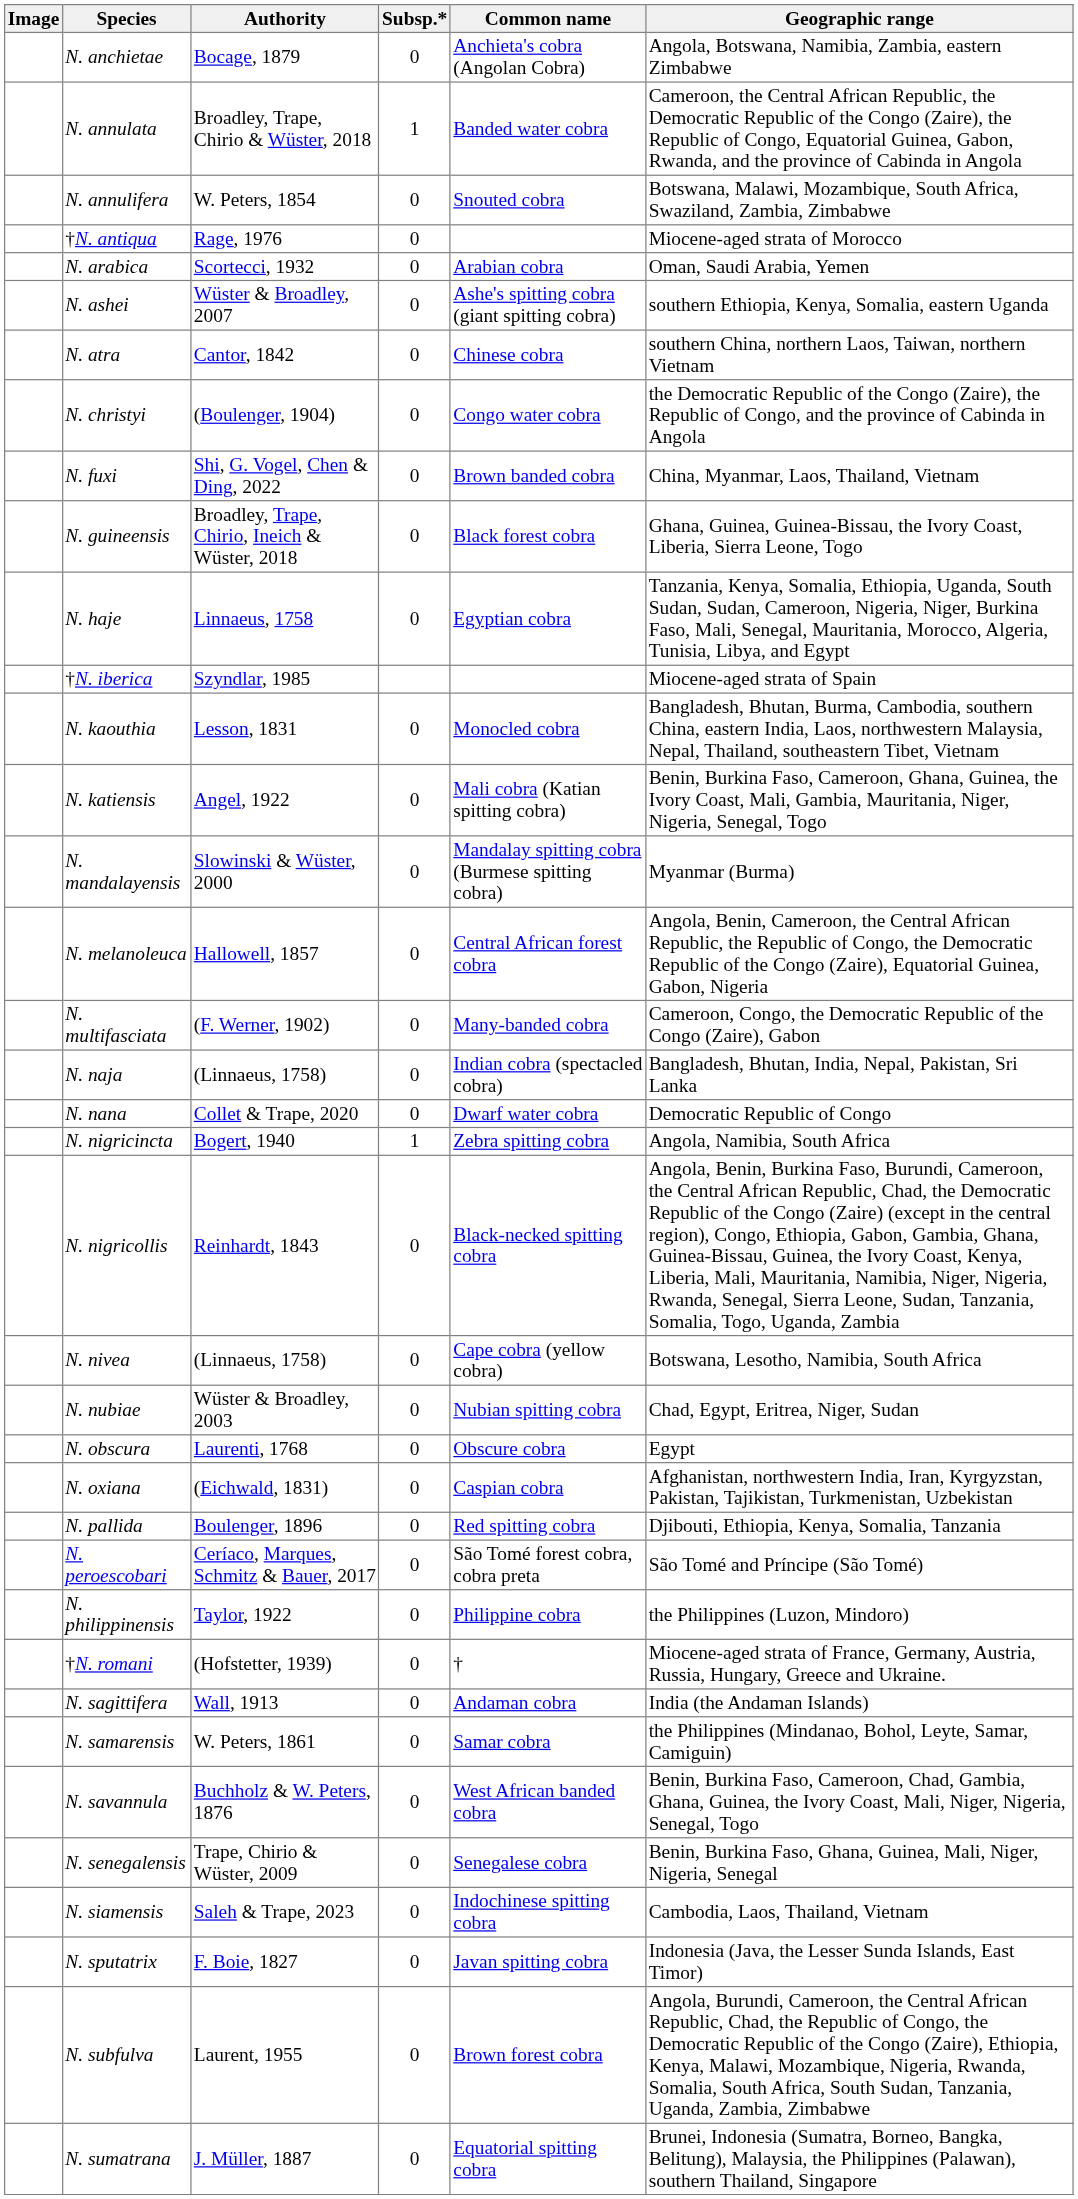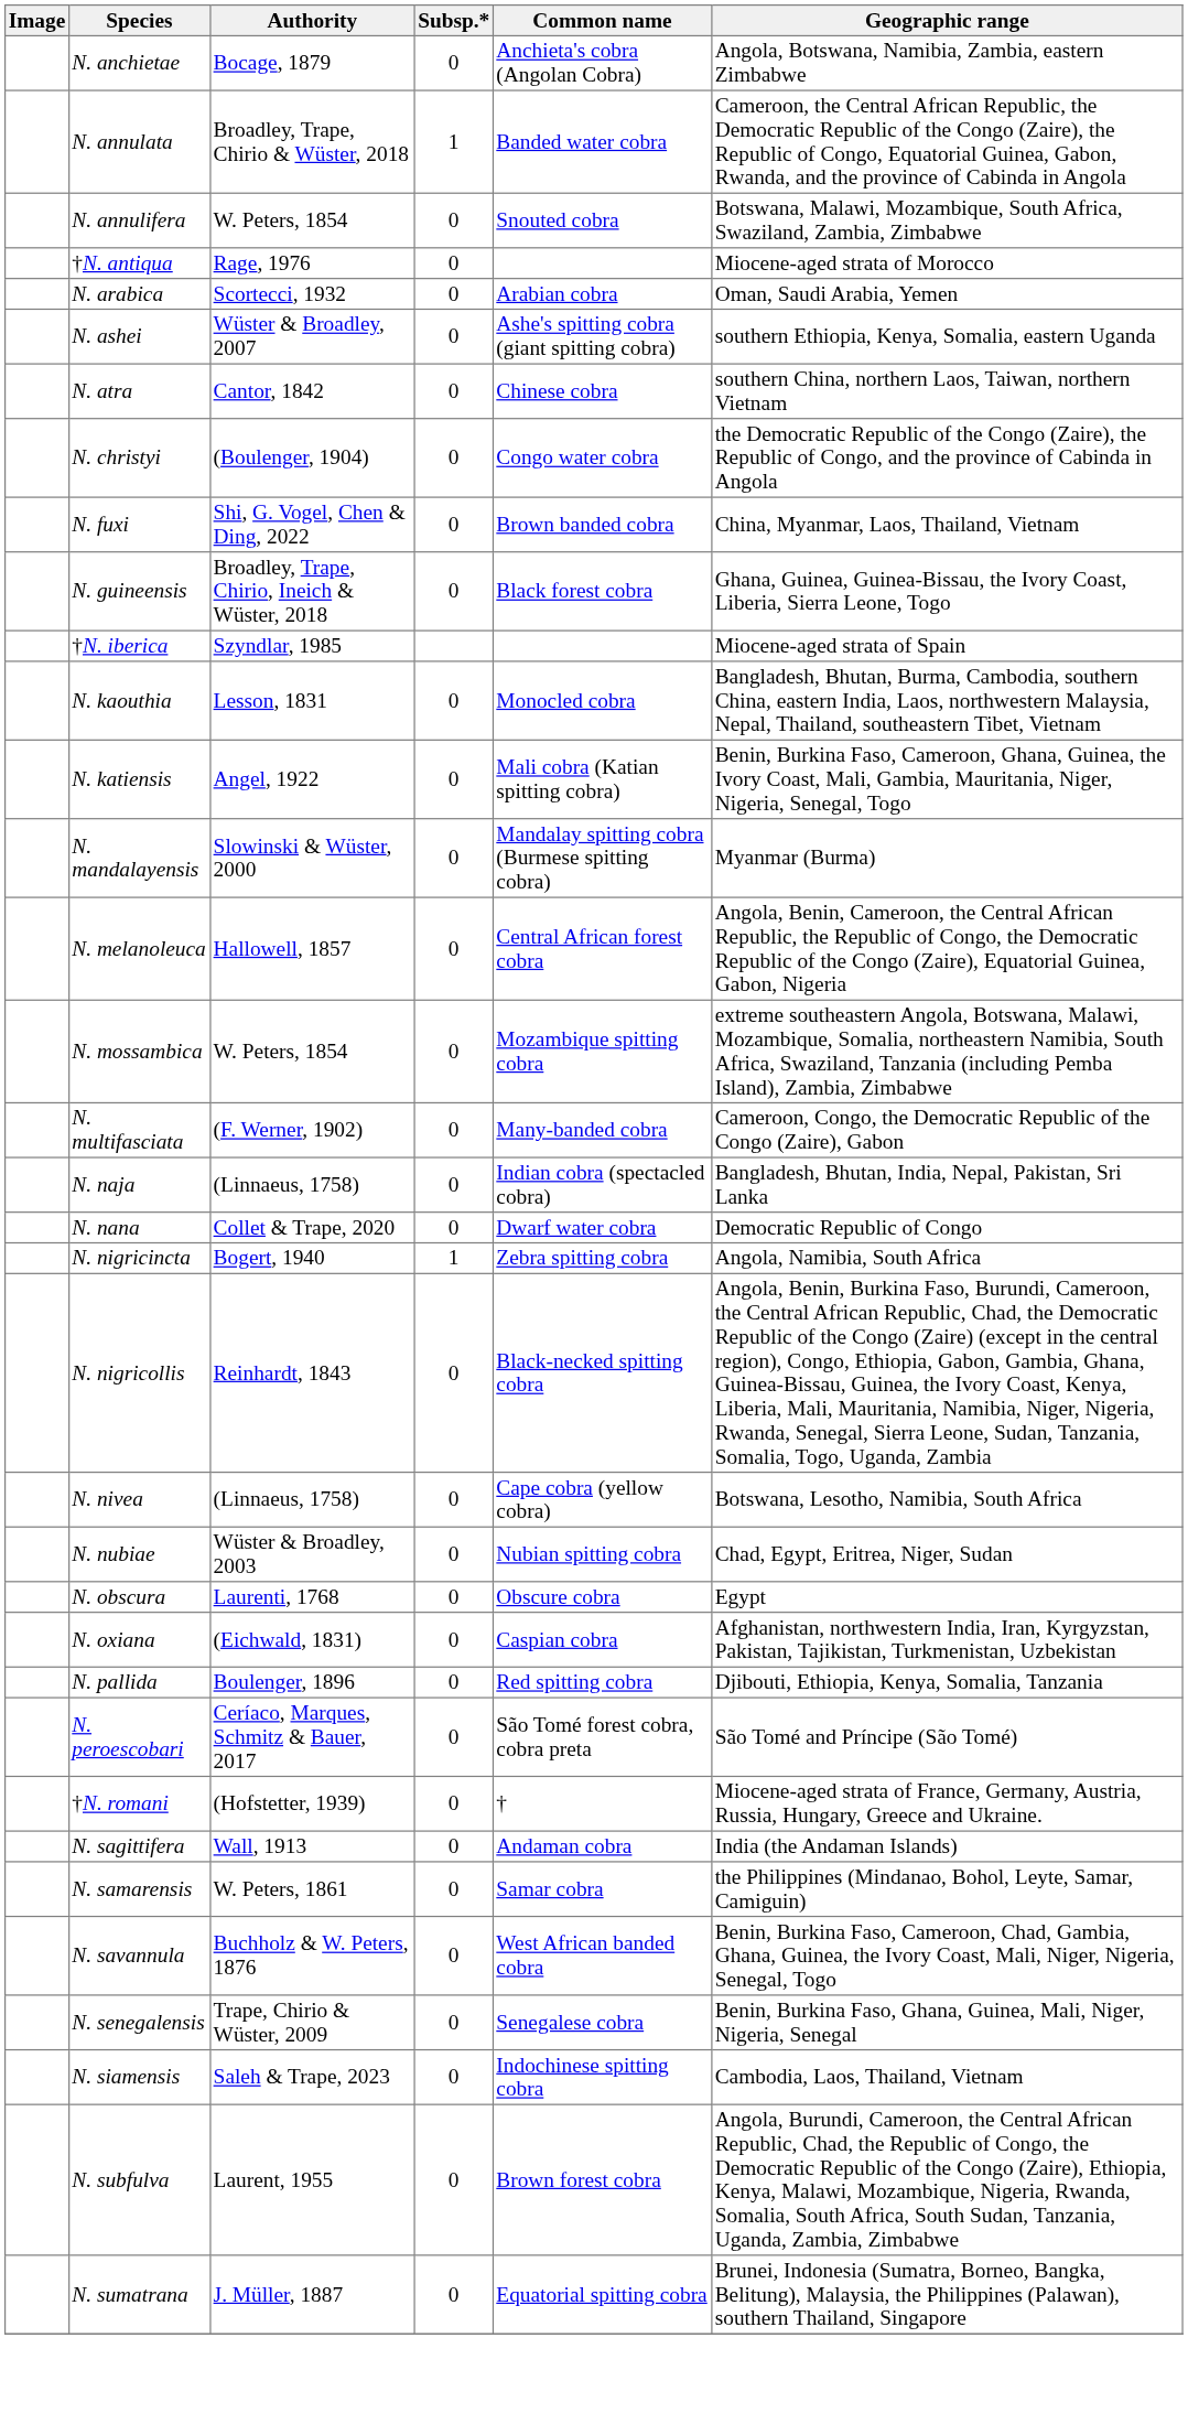 <table cellspacing=0 cellpadding=2 border=1 style="border-collapse: collapse;">
 <tr>
 <th bgcolor="#f0f0f0">Image</th>
 <th bgcolor="#f0f0f0">Species</th>
 <th bgcolor="#f0f0f0">Authority</th>
 <th bgcolor="#f0f0f0">Subsp.*</th>
 <th bgcolor="#f0f0f0">Common name</th>
 <th bgcolor="#f0f0f0">Geographic range</th>
 </tr>
 <tr>
 <td></td>
 <td Naja anchietae><em>N. anchietae</em></td>
 <td><a href='#'>Bocage</a>, 1879</td>
 <td align="center">0</td>
 <td><a href='#'>Anchieta's cobra</a> (Angolan Cobra)</td>
 <td style="width:40%">Angola, Botswana, Namibia, Zambia, eastern Zimbabwe</td>
 </tr>
 <tr>
 <td></td>
 <td Naja annulata><em>N. annulata</em></td>
 <td>Broadley, Trape, Chirio & <a href='#'>Wüster</a>, 2018</td>
 <td align="center">1</td>
 <td><a href='#'>Banded water cobra</a></td>
 <td>Cameroon, the Central African Republic, the Democratic Republic of the Congo (Zaire), the Republic of Congo, Equatorial Guinea, Gabon, Rwanda, and the province of Cabinda in Angola</td>
 </tr>
 <tr>
 <td></td>
 <td Naja annulifera><em>N. annulifera</em></td>
 <td>W. Peters, 1854</td>
 <td align="center">0</td>
 <td><a href='#'>Snouted cobra</a></td>
 <td style="width:40%">Botswana, Malawi, Mozambique, South Africa, Swaziland, Zambia, Zimbabwe</td>
 </tr>
 <tr>
 <td></td>
 <td Naja antiqua>†<em><a href='#'>N. antiqua</a></em></td>
 <td><a href='#'>Rage</a>, 1976</td>
 <td align="center">0</td>
 <td></td>
 <td style="width:40%">Miocene-aged strata of Morocco</td>
 </tr>
 <tr>
 <td></td>
 <td Naja arabica><em>N. arabica</em></td>
 <td><a href='#'>Scortecci</a>, 1932</td>
 <td align="center">0</td>
 <td><a href='#'>Arabian cobra</a></td>
 <td>Oman, Saudi Arabia, Yemen</td>
 </tr>
 <tr>
 <td></td>
 <td Naja ashei><em>N. ashei</em></td>
 <td><a href='#'>Wüster</a> & <a href='#'>Broadley</a>, 2007</td>
 <td align="center">0</td>
 <td><a href='#'>Ashe's spitting cobra</a> (giant spitting cobra)</td>
 <td>southern Ethiopia, Kenya, Somalia, eastern Uganda</td>
 </tr>
 <tr>
 <td></td>
 <td Naja atra><em>N. atra</em></td>
 <td><a href='#'>Cantor</a>, 1842</td>
 <td align="center">0</td>
 <td><a href='#'>Chinese cobra</a></td>
 <td>southern China, northern Laos, Taiwan, northern Vietnam</td>
 </tr>
 <tr>
 <td></td>
 <td Naja christyi><em>N. christyi</em></td>
 <td>(<a href='#'>Boulenger</a>, 1904)</td>
 <td align="center">0</td>
 <td><a href='#'>Congo water cobra</a></td>
 <td>the Democratic Republic of the Congo (Zaire), the Republic of Congo, and the province of Cabinda in Angola</td>
 </tr>
 <tr>
 <td></td>
 <td Naja fuxi><em>N. fuxi</em></td>
 <td><a href='#'>Shi</a>, <a href='#'>G. Vogel</a>, <a href='#'>Chen</a> & <a href='#'>Ding</a>, 2022</td>
 <td align="center">0</td>
 <td><a href='#'>Brown banded cobra</a></td>
 <td>China, Myanmar, Laos, Thailand, Vietnam</td>
 </tr>
 <tr>
 <td></td>
 <td Naja guineensis><em>N. guineensis</em></td>
 <td>Broadley, <a href='#'>Trape</a>, <a href='#'>Chirio</a>, <a href='#'>Ineich</a> & Wüster, 2018</td>
 <td align="center">0</td>
 <td><a href='#'>Black forest cobra</a></td>
 <td>Ghana, Guinea, Guinea-Bissau, the Ivory Coast, Liberia, Sierra Leone, Togo</td>
 </tr>
 <tr>
 <td></td>
-<td Naja haje><em>N. haje</em></td>
-<td><a href='#'>Linnaeus</a>, <a href='#'>1758</a></td>
-<td align="center">0</td>
-<td><a href='#'>Egyptian cobra</a></td>
-<td style="width:40%">Tanzania, Kenya, Somalia, Ethiopia, Uganda, South Sudan, Sudan, Cameroon, Nigeria, Niger, Burkina Faso, Mali, Senegal, Mauritania, Morocco, Algeria, Tunisia, Libya, and Egypt</td>
-</tr>
-<tr>
-<td></td>
 <td Naja iberica>†<em><a href='#'>N. iberica</a></em></td>
 <td><a href='#'>Szyndlar</a>, 1985</td>
 <td align="center"></td>
 <td></td>
 <td>Miocene-aged strata of Spain</td>
 </tr>
 <tr>
 <td></td>
 <td Naja kaouthia><em>N. kaouthia</em></td>
 <td><a href='#'>Lesson</a>, 1831</td>
 <td align="center">0</td>
 <td><a href='#'>Monocled cobra</a></td>
 <td>Bangladesh, Bhutan, Burma, Cambodia, southern China, eastern India, Laos, northwestern Malaysia, Nepal, Thailand, southeastern Tibet, Vietnam</td>
 </tr>
 <tr>
 <td></td>
 <td Naja katiensis><em>N. katiensis</em></td>
 <td><a href='#'>Angel</a>, 1922</td>
 <td align="center">0</td>
 <td><a href='#'>Mali cobra</a> (Katian spitting cobra)</td>
 <td>Benin, Burkina Faso, Cameroon, Ghana, Guinea, the Ivory Coast, Mali, Gambia, Mauritania, Niger, Nigeria, Senegal, Togo</td>
 </tr>
 <tr>
 <td></td>
 <td Naja mandalayensis><em>N. mandalayensis</em></td>
 <td><a href='#'>Slowinski</a> & <a href='#'>Wüster</a>, 2000</td>
 <td align="center">0</td>
 <td><a href='#'>Mandalay spitting cobra</a> (Burmese spitting cobra)</td>
 <td>Myanmar (Burma)</td>
 </tr>
 <tr>
 <td></td>
 <td Naja melanoleuca><em>N. melanoleuca</em></td>
 <td><a href='#'>Hallowell</a>, 1857</td>
 <td align="center">0</td>
 <td><a href='#'>Central African forest cobra</a></td>
 <td>Angola, Benin, Cameroon, the Central African Republic, the Republic of Congo, the Democratic Republic of the Congo (Zaire), Equatorial Guinea, Gabon, Nigeria</td>
+</tr>
+<tr>
+<td></td>
+<td Naja mossambica><em>N. mossambica</em></td>
+<td>W. Peters, 1854</td>
+<td align="center">0</td>
+<td><a href='#'>Mozambique spitting cobra</a></td>
+<td>extreme southeastern Angola, Botswana, Malawi, Mozambique, Somalia, northeastern Namibia, South Africa, Swaziland, Tanzania (including Pemba Island), Zambia, Zimbabwe</td>
 </tr>
 <tr>
 <td></td>
 <td Naja multifasciata><em>N. multifasciata</em></td>
 <td>(<a href='#'>F. Werner</a>, 1902)</td>
 <td align="center">0</td>
 <td><a href='#'>Many-banded cobra</a></td>
 <td>Cameroon, Congo, the Democratic Republic of the Congo (Zaire), Gabon</td>
 </tr>
 <tr>
 <td></td>
 <td Naja naja><em>N. naja</em></td>
 <td>(Linnaeus, 1758)</td>
 <td align="center">0</td>
 <td><a href='#'>Indian cobra</a> (spectacled cobra)</td>
 <td>Bangladesh, Bhutan, India, Nepal, Pakistan, Sri Lanka</td>
 </tr>
 <tr>
 <td></td>
 <td Naja nana><em>N. nana</em></td>
 <td><a href='#'>Collet</a> & Trape, 2020</td>
 <td align="center">0</td>
 <td><a href='#'>Dwarf water cobra</a></td>
 <td>Democratic Republic of Congo</td>
 </tr>
 <tr>
 <td></td>
 <td Naja nigricincta><em>N. nigricincta</em></td>
 <td><a href='#'>Bogert</a>, 1940</td>
 <td align="center">1</td>
 <td><a href='#'>Zebra spitting cobra</a></td>
 <td>Angola, Namibia, South Africa</td>
 </tr>
 <tr>
 <td></td>
 <td Naja nigricollis><em>N. nigricollis</em></td>
 <td><a href='#'>Reinhardt</a>, 1843</td>
 <td align="center">0</td>
 <td><a href='#'>Black-necked spitting cobra</a></td>
 <td>Angola, Benin, Burkina Faso, Burundi, Cameroon, the Central African Republic, Chad, the Democratic Republic of the Congo (Zaire) (except in the central region), Congo, Ethiopia, Gabon, Gambia, Ghana, Guinea-Bissau, Guinea, the Ivory Coast, Kenya, Liberia, Mali, Mauritania, Namibia, Niger, Nigeria, Rwanda, Senegal, Sierra Leone, Sudan, Tanzania, Somalia, Togo, Uganda, Zambia</td>
 </tr>
 <tr>
 <td></td>
 <td Naja nivea><em>N. nivea</em></td>
 <td>(Linnaeus, 1758)</td>
 <td align="center">0</td>
 <td><a href='#'>Cape cobra</a> (yellow cobra)</td>
 <td>Botswana, Lesotho, Namibia, South Africa</td>
 </tr>
 <tr>
 <td></td>
 <td Naja nubiae><em>N. nubiae</em></td>
 <td>Wüster & Broadley, 2003</td>
 <td align="center">0</td>
 <td><a href='#'>Nubian spitting cobra</a></td>
 <td>Chad, Egypt, Eritrea, Niger, Sudan</td>
 </tr>
 <tr>
 <td></td>
 <td Naja obscura><em>N. obscura</em></td>
 <td><a href='#'>Laurenti</a>, 1768</td>
 <td align="center">0</td>
 <td><a href='#'>Obscure cobra</a></td>
 <td>Egypt</td>
 </tr>
 <tr>
 <td></td>
 <td Naja oxiana><em>N. oxiana</em></td>
 <td>(<a href='#'>Eichwald</a>, 1831)</td>
 <td align="center">0</td>
 <td><a href='#'>Caspian cobra</a></td>
 <td>Afghanistan, northwestern India, Iran, Kyrgyzstan, Pakistan, Tajikistan, Turkmenistan, Uzbekistan</td>
 </tr>
 <tr>
 <td></td>
 <td Naja pallida><em>N. pallida</em></td>
 <td><a href='#'>Boulenger</a>, 1896</td>
 <td align="center">0</td>
 <td><a href='#'>Red spitting cobra</a></td>
 <td>Djibouti, Ethiopia, Kenya, Somalia, Tanzania</td>
 </tr>
 <tr>
 <td></td>
 <td><a href='#'><em>N. peroescobari</em></a></td>
 <td><a href='#'>Ceríaco</a>, <a href='#'>Marques</a>, <a href='#'>Schmitz</a> & <a href='#'>Bauer</a>, 2017</td>
 <td align="center">0</td>
 <td>São Tomé forest cobra, cobra preta</td>
 <td>São Tomé and Príncipe (São Tomé)</td>
 </tr>
 <tr>
 <td></td>
-<td Naja philippinensis><em>N. philippinensis</em></td>
-<td><a href='#'>Taylor</a>, 1922</td>
-<td align="center">0</td>
-<td><a href='#'>Philippine cobra</a></td>
-<td>the Philippines (Luzon, Mindoro)</td>
-</tr>
-<tr>
-<td></td>
 <td Naja romani>†<em><a href='#'>N. romani</a></em></td>
 <td>(Hofstetter, 1939)</td>
 <td align="center">0</td>
 <td>†</td>
 <td>Miocene-aged strata of France, Germany, Austria, Russia, Hungary, Greece and Ukraine.</td>
 </tr>
 <tr>
 <td></td>
 <td Naja sagittifera><em>N. sagittifera</em></td>
 <td><a href='#'>Wall</a>, 1913</td>
 <td align="center">0</td>
 <td><a href='#'>Andaman cobra</a></td>
 <td>India (the Andaman Islands)</td>
 </tr>
 <tr>
 <td></td>
 <td Naja samarensis><em>N. samarensis</em></td>
 <td>W. Peters, 1861</td>
 <td align="center">0</td>
 <td><a href='#'>Samar cobra</a></td>
 <td>the Philippines (Mindanao, Bohol, Leyte, Samar, Camiguin)</td>
 </tr>
 <tr>
 <td></td>
 <td Naja savannula><em>N. savannula</em></td>
 <td><a href='#'>Buchholz</a> & <a href='#'>W. Peters</a>, 1876</td>
 <td align="center">0</td>
 <td><a href='#'>West African banded cobra</a></td>
 <td>Benin, Burkina Faso, Cameroon, Chad, Gambia, Ghana, Guinea, the Ivory Coast, Mali, Niger, Nigeria, Senegal, Togo</td>
 </tr>
 <tr>
 <td></td>
 <td Naja senegalensis><em>N. senegalensis</em></td>
 <td>Trape, Chirio & Wüster, 2009</td>
 <td align="center">0</td>
 <td><a href='#'>Senegalese cobra</a></td>
 <td>Benin, Burkina Faso, Ghana, Guinea, Mali, Niger, Nigeria, Senegal</td>
 </tr>
 <tr>
 <td></td>
 <td Naja siamensis><em>N. siamensis</em></td>
 <td><a href='#'>Saleh</a> & Trape, 2023</td>
 <td align="center">0</td>
 <td><a href='#'>Indochinese spitting cobra</a></td>
 <td>Cambodia, Laos, Thailand, Vietnam</td>
 </tr>
 <tr>
 <td></td>
-<td Naja sputatrix><em>N. sputatrix</em></td>
-<td><a href='#'>F. Boie</a>, 1827</td>
-<td align="center">0</td>
-<td><a href='#'>Javan spitting cobra</a></td>
-<td>Indonesia (Java, the Lesser Sunda Islands, East Timor)</td>
-</tr>
-<tr>
-<td></td>
 <td Naja subfulva><em>N. subfulva</em></td>
 <td>Laurent, 1955</td>
 <td align="center">0</td>
 <td><a href='#'>Brown forest cobra</a></td>
 <td>Angola, Burundi, Cameroon, the Central African Republic, Chad, the Republic of Congo, the Democratic Republic of the Congo (Zaire), Ethiopia, Kenya, Malawi, Mozambique, Nigeria, Rwanda, Somalia, South Africa, South Sudan, Tanzania, Uganda, Zambia, Zimbabwe</td>
 </tr>
 <tr>
 <td></td>
 <td Naja sumatrana><em>N. sumatrana</em></td>
 <td><a href='#'>J. Müller</a>, 1887</td>
 <td align="center">0</td>
 <td><a href='#'>Equatorial spitting cobra</a></td>
 <td>Brunei, Indonesia (Sumatra, Borneo, Bangka, Belitung), Malaysia, the Philippines (Palawan), southern Thailand, Singapore</td>
 </tr>
 <tr>
 </tr>
 </table>
